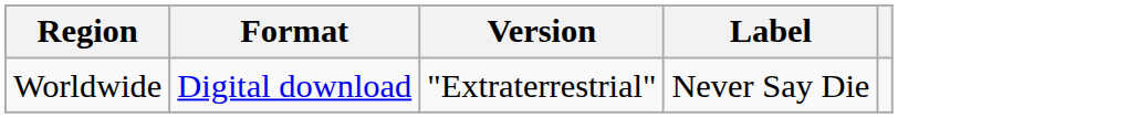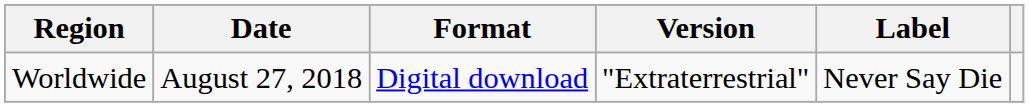 <table class="wikitable plainrowheaders">
 <tr>
 <th>Region</th>
+<th>Date</th>
 <th>Format</th>
 <th>Version</th>
 <th>Label</th>
 <th></th>
 </tr>
 <tr>
 <td scope="row">Worldwide</td>
+<td>August 27, 2018</td>
 <td><a href='#'>Digital download</a></td>
 <td>"Extraterrestrial"</td>
 <td>Never Say Die</td>
 <td></td>
 </tr>
 </table>
